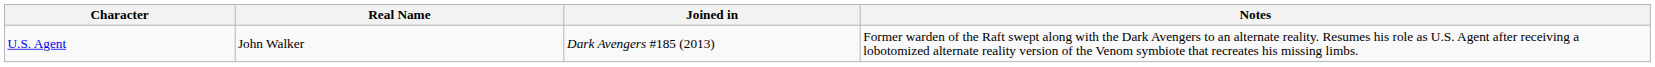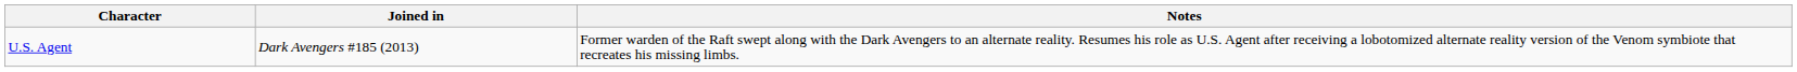 <table class="wikitable" width=100%>
 <tr>
 <th width=14%>Character</th>
-<th width=20%>Real Name</th>
 <th width=18%>Joined in</th>
 <th>Notes</th>
 </tr>
 <tr>
 <td><a href='#'>U.S. Agent</a></td>
-<td>John Walker</td>
 <td><em>Dark Avengers</em> #185 (2013)</td>
 <td>Former warden of the Raft swept along with the Dark Avengers to an alternate reality. Resumes his role as U.S. Agent after receiving a lobotomized alternate reality version of the Venom symbiote that recreates his missing limbs.</td>
 </tr>
 </table>
